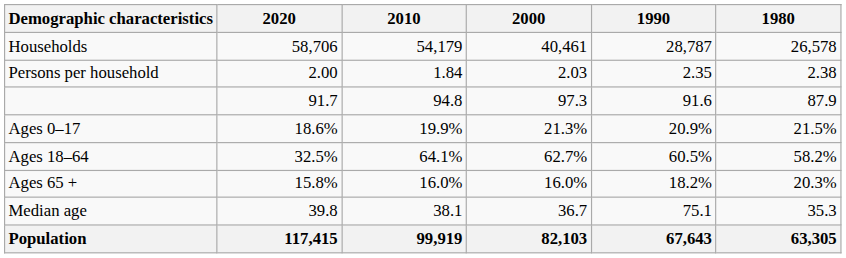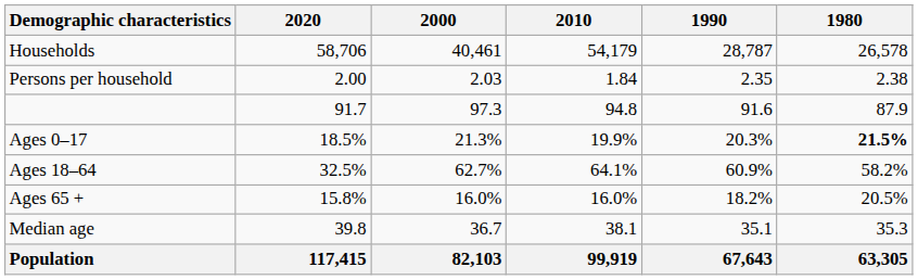 <table class="wikitable" style="font-size: 90%; text-align: right;">
 <tr>
 <th>Demographic characteristics</th>
 <th style="width: 7em;">2020</th>
+<th style="width: 7em;">2000</th>
 <th style="width: 7em;">2010</th>
-<th style="width: 7em;">2000</th>
 <th style="width: 7em;">1990</th>
 <th style="width: 7em;">1980</th>
 </tr>
 <tr>
 <td style="text-align:left">Households</td>
 <td>58,706</td>
+<td>40,461</td>
 <td>54,179</td>
-<td>40,461</td>
 <td>28,787</td>
 <td>26,578</td>
 </tr>
 <tr>
 <td style="text-align:left">Persons per household</td>
 <td>2.00</td>
+<td>2.03</td>
 <td>1.84</td>
-<td>2.03</td>
 <td>2.35</td>
 <td>2.38</td>
 </tr>
 <tr>
 <td style="text-align:left"></td>
 <td>91.7</td>
+<td>97.3</td>
 <td>94.8</td>
-<td>97.3</td>
 <td>91.6</td>
 <td>87.9</td>
 </tr>
 <tr>
 <td style="text-align:left">Ages 0–17</td>
-<td>18.6%</td>
+<td>18.5%</td>
+<td>21.3%</td>
 <td>19.9%</td>
-<td>21.3%</td>
-<td>20.9%</td>
-<td>21.5%</td>
+<td>20.3%</td>
+<td><strong>21.5%</strong></td>
 </tr>
 <tr>
 <td style="text-align:left">Ages 18–64</td>
 <td>32.5%</td>
+<td>62.7%</td>
 <td>64.1%</td>
-<td>62.7%</td>
-<td>60.5%</td>
+<td>60.9%</td>
 <td>58.2%</td>
 </tr>
 <tr>
 <td style="text-align:left">Ages 65 +</td>
 <td>15.8%</td>
 <td>16.0%</td>
 <td>16.0%</td>
 <td>18.2%</td>
-<td>20.3%</td>
+<td>20.5%</td>
 </tr>
 <tr>
 <td style="text-align:left">Median age</td>
 <td>39.8</td>
+<td>36.7</td>
 <td>38.1</td>
-<td>36.7</td>
-<td>75.1</td>
+<td>35.1</td>
 <td>35.3</td>
 </tr>
 <tr>
 <th style="text-align:left">Population</th>
 <th style="text-align:right">117,415</th>
+<th style="text-align:right">82,103</th>
 <th style="text-align:right">99,919</th>
-<th style="text-align:right">82,103</th>
 <th style="text-align:right">67,643</th>
 <th style="text-align:right">63,305</th>
 </tr>
 </table>
